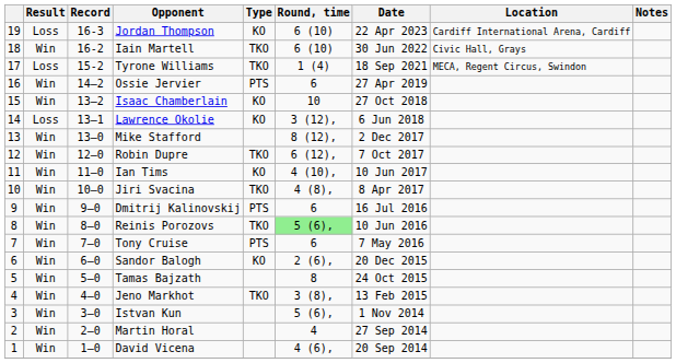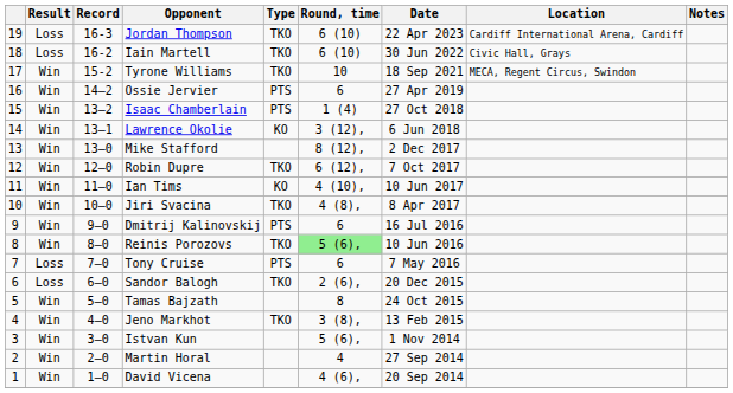 <table class="wikitable" style="text-align:center; font-size:95%">
 <tr>
 <th></th>
 <th>Result</th>
 <th>Record</th>
 <th>Opponent</th>
 <th>Type</th>
 <th>Round, time</th>
 <th>Date</th>
 <th>Location</th>
 <th>Notes</th>
 </tr>
 <tr>
 <td>19</td>
 <td>Loss</td>
 <td>16-3</td>
 <td align=left> <a href='#'>Jordan Thompson</a></td>
-<td>KO</td>
+<td>TKO</td>
 <td>6 (10)</td>
 <td>22 Apr 2023</td>
 <td align=left> <small>Cardiff International Arena, Cardiff</small></td>
 <td></td>
 </tr>
 <tr>
 <td>18</td>
-<td>Win</td>
+<td>Loss</td>
 <td>16-2</td>
 <td align=left> Iain Martell</td>
 <td>TKO</td>
 <td>6 (10)</td>
 <td>30 Jun 2022</td>
 <td align=left> <small>Civic Hall, Grays</small></td>
 <td></td>
 </tr>
 <tr>
 <td>17</td>
-<td>Loss</td>
+<td>Win</td>
 <td>15-2</td>
 <td align=left> Tyrone Williams</td>
 <td>TKO</td>
-<td>1 (4)</td>
+<td>10</td>
 <td>18 Sep 2021</td>
 <td align=left><small> MECA, Regent Circus, Swindon</small></td>
 <td></td>
 </tr>
 <tr>
 <td>16</td>
 <td>Win</td>
 <td>14–2</td>
 <td align=left> Ossie Jervier</td>
 <td>PTS</td>
 <td>6</td>
 <td>27 Apr 2019</td>
 <td align=left></td>
 <td></td>
 </tr>
 <tr>
 <td>15</td>
 <td>Win</td>
 <td>13–2</td>
 <td align=left> <a href='#'>Isaac Chamberlain</a></td>
-<td>KO</td>
-<td>10</td>
+<td>PTS</td>
+<td>1 (4)</td>
 <td>27 Oct 2018</td>
 <td align=left></td>
 <td></td>
 </tr>
 <tr>
 <td>14</td>
-<td>Loss</td>
+<td>Win</td>
 <td>13–1</td>
 <td align=left> <a href='#'>Lawrence Okolie</a></td>
 <td>KO</td>
 <td>3 (12), </td>
 <td>6 Jun 2018</td>
 <td align=left></td>
 <td align=left></td>
 </tr>
 <tr>
 <td>13</td>
 <td>Win</td>
 <td>13–0</td>
 <td align=left> Mike Stafford</td>
 <td></td>
 <td>8 (12), </td>
 <td>2 Dec 2017</td>
 <td align=left></td>
 <td align=left></td>
 </tr>
 <tr>
 <td>12</td>
 <td>Win</td>
 <td>12–0</td>
 <td align=left> Robin Dupre</td>
 <td>TKO</td>
 <td>6 (12), </td>
 <td>7 Oct 2017</td>
 <td align=left></td>
 <td align=left></td>
 </tr>
 <tr>
 <td>11</td>
 <td>Win</td>
 <td>11–0</td>
 <td align=left> Ian Tims</td>
 <td>KO</td>
 <td>4 (10), </td>
 <td>10 Jun 2017</td>
 <td align=left></td>
 <td></td>
 </tr>
 <tr>
 <td>10</td>
 <td>Win</td>
 <td>10–0</td>
 <td align=left> Jiri Svacina</td>
 <td>TKO</td>
 <td>4 (8), </td>
 <td>8 Apr 2017</td>
 <td align=left></td>
 <td></td>
 </tr>
 <tr>
 <td>9</td>
 <td>Win</td>
 <td>9–0</td>
 <td align=left> Dmitrij Kalinovskij</td>
 <td>PTS</td>
 <td>6</td>
 <td>16 Jul 2016</td>
 <td align=left></td>
 <td></td>
 </tr>
 <tr>
 <td>8</td>
 <td>Win</td>
 <td>8–0</td>
 <td align=left> Reinis Porozovs</td>
 <td>TKO</td>
 <td style="background: lightgreen;">5 (6), </td>
 <td>10 Jun 2016</td>
 <td align=left></td>
 <td></td>
 </tr>
 <tr>
 <td>7</td>
-<td>Win</td>
+<td>Loss</td>
 <td>7–0</td>
 <td align=left> Tony Cruise</td>
 <td>PTS</td>
 <td>6</td>
 <td>7 May 2016</td>
 <td align=left></td>
 <td></td>
 </tr>
 <tr>
 <td>6</td>
-<td>Win</td>
+<td>Loss</td>
 <td>6–0</td>
 <td align=left> Sandor Balogh</td>
-<td>KO</td>
+<td>TKO</td>
 <td>2 (6), </td>
 <td>20 Dec 2015</td>
 <td align=left></td>
 <td></td>
 </tr>
 <tr>
 <td>5</td>
 <td>Win</td>
 <td>5–0</td>
 <td align=left> Tamas Bajzath</td>
 <td></td>
 <td>8</td>
 <td>24 Oct 2015</td>
 <td align=left></td>
 <td></td>
 </tr>
 <tr>
 <td>4</td>
 <td>Win</td>
 <td>4–0</td>
 <td align=left> Jeno Markhot</td>
 <td>TKO</td>
 <td>3 (8), </td>
 <td>13 Feb 2015</td>
 <td align=left></td>
 <td></td>
 </tr>
 <tr>
 <td>3</td>
 <td>Win</td>
 <td>3–0</td>
 <td align=left> Istvan Kun</td>
 <td></td>
 <td>5 (6), </td>
 <td>1 Nov 2014</td>
 <td align=left></td>
 <td></td>
 </tr>
 <tr>
 <td>2</td>
 <td>Win</td>
 <td>2–0</td>
 <td align=left> Martin Horal</td>
 <td></td>
 <td>4</td>
 <td>27 Sep 2014</td>
 <td align=left></td>
 <td></td>
 </tr>
 <tr>
 <td>1</td>
 <td>Win</td>
 <td>1–0</td>
 <td align=left> David Vicena</td>
 <td></td>
 <td>4 (6), </td>
 <td>20 Sep 2014</td>
 <td align=left></td>
 <td></td>
 </tr>
 <tr>
 </tr>
 </table>
